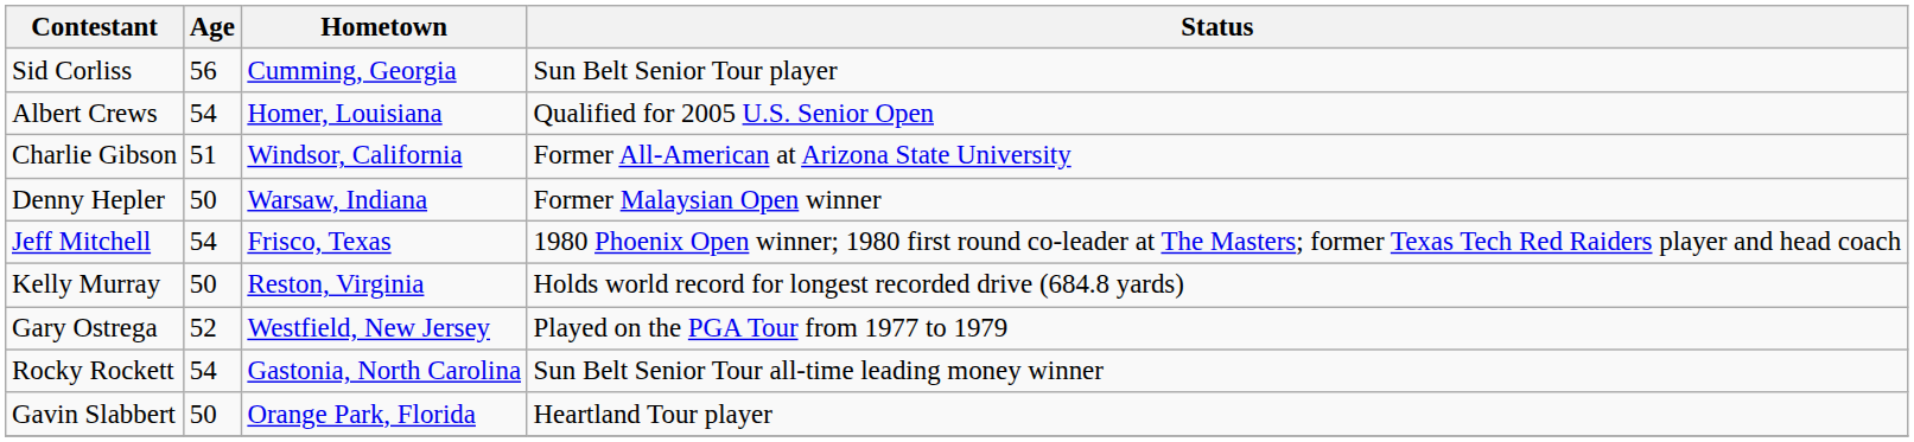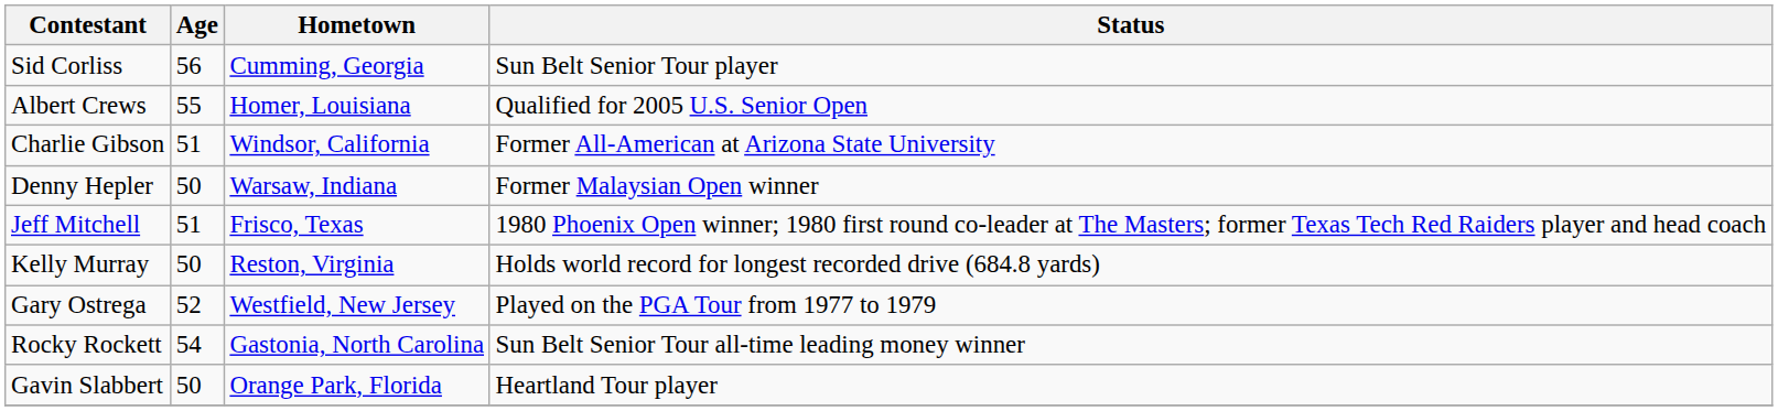 <table class="wikitable">
 <tr>
 <th>Contestant</th>
 <th>Age</th>
 <th>Hometown</th>
 <th>Status</th>
 </tr>
 <tr>
 <td>Sid Corliss</td>
 <td>56</td>
 <td><a href='#'>Cumming, Georgia</a></td>
 <td>Sun Belt Senior Tour player</td>
 </tr>
 <tr>
 <td>Albert Crews</td>
-<td>54</td>
+<td>55</td>
 <td><a href='#'>Homer, Louisiana</a></td>
 <td>Qualified for 2005 <a href='#'>U.S. Senior Open</a></td>
 </tr>
 <tr>
 <td>Charlie Gibson</td>
 <td>51</td>
 <td><a href='#'>Windsor, California</a></td>
 <td>Former <a href='#'>All-American</a> at <a href='#'>Arizona State University</a></td>
 </tr>
 <tr>
 <td>Denny Hepler</td>
 <td>50</td>
 <td><a href='#'>Warsaw, Indiana</a></td>
 <td>Former <a href='#'>Malaysian Open</a> winner</td>
 </tr>
 <tr>
 <td><a href='#'>Jeff Mitchell</a></td>
-<td>54</td>
+<td>51</td>
 <td><a href='#'>Frisco, Texas</a></td>
 <td>1980 <a href='#'>Phoenix Open</a> winner; 1980 first round co-leader at <a href='#'>The Masters</a>; former <a href='#'>Texas Tech Red Raiders</a> player and head coach</td>
 </tr>
 <tr>
 <td>Kelly Murray</td>
 <td>50</td>
 <td><a href='#'>Reston, Virginia</a></td>
 <td>Holds world record for longest recorded drive (684.8 yards)</td>
 </tr>
 <tr>
 <td>Gary Ostrega</td>
 <td>52</td>
 <td><a href='#'>Westfield, New Jersey</a></td>
 <td>Played on the <a href='#'>PGA Tour</a> from 1977 to 1979</td>
 </tr>
 <tr>
 <td>Rocky Rockett</td>
 <td>54</td>
 <td><a href='#'>Gastonia, North Carolina</a></td>
 <td>Sun Belt Senior Tour all-time leading money winner</td>
 </tr>
 <tr>
 <td>Gavin Slabbert</td>
 <td>50</td>
 <td><a href='#'>Orange Park, Florida</a></td>
 <td>Heartland Tour player</td>
 </tr>
 <tr>
 </tr>
 </table>
